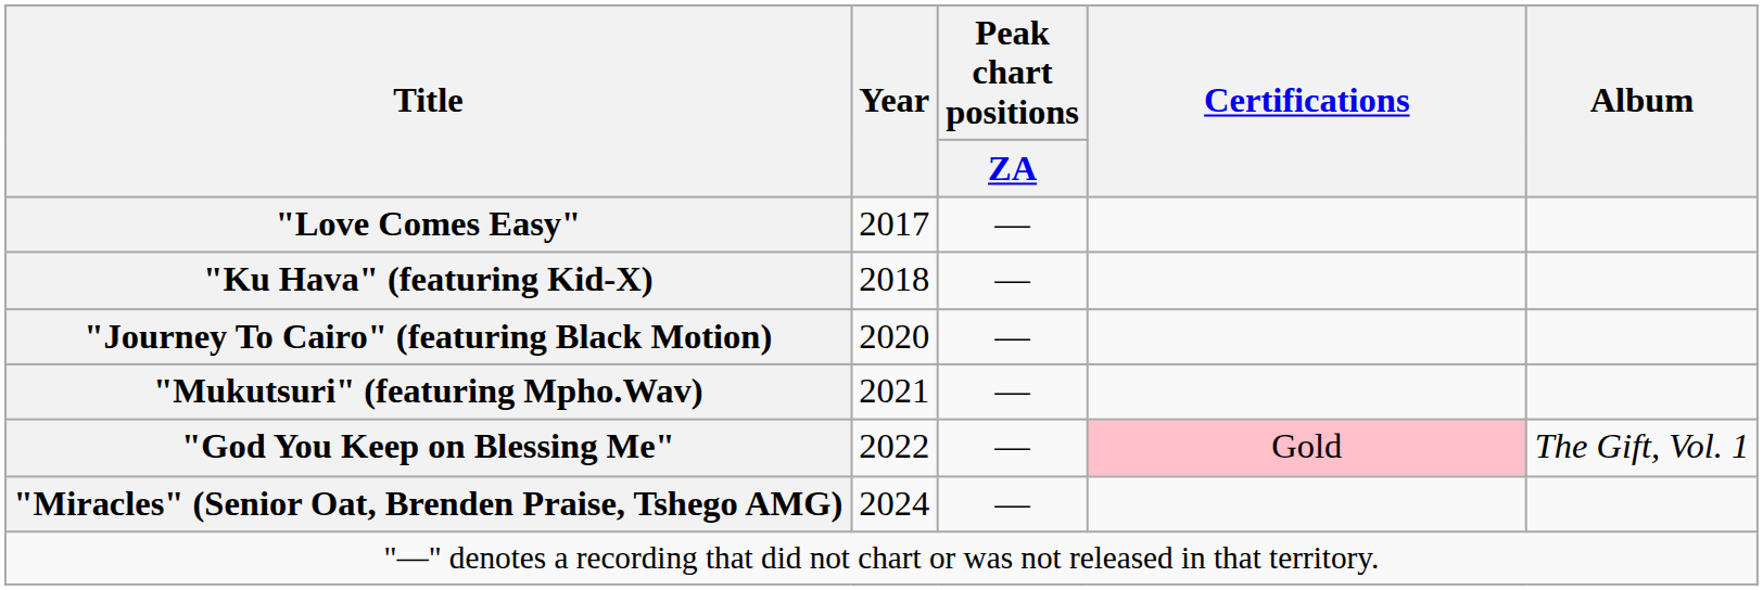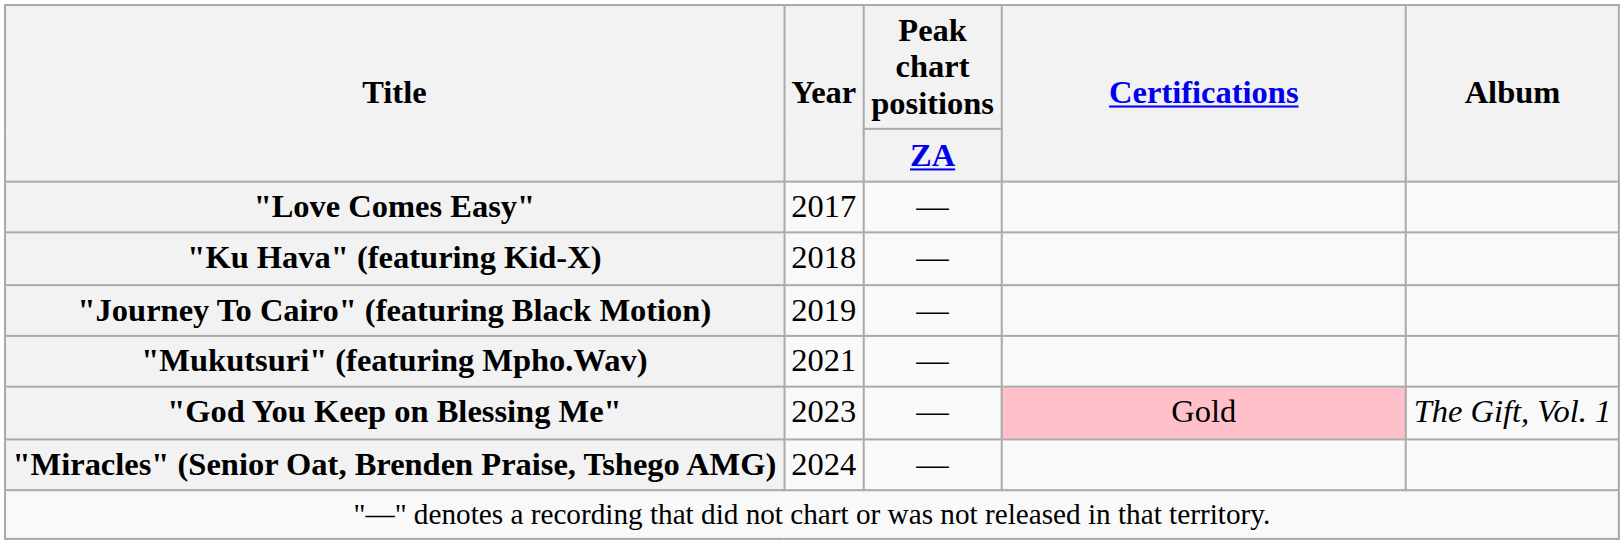 <table class="wikitable plainrowheaders" style="text-align:center;">
 <tr>
 <th scope="col" rowspan="2">Title</th>
 <th scope="col" rowspan="2">Year</th>
 <th scope="col" colspan="1">Peak chart positions</th>
 <th scope="col" rowspan="2" style="width:12em;"><a href='#'>Certifications</a></th>
 <th scope="col" rowspan="2">Album</th>
 </tr>
 <tr>
 <th scope="col" style="width:3em;font-size:100%;"><a href='#'>ZA</a><br></th>
 </tr>
 <tr>
 <th scope="row">"Love Comes Easy"</th>
 <td>2017</td>
 <td>—</td>
 <td></td>
 <td></td>
 </tr>
 <tr>
 <th scope="row">"Ku Hava" (featuring Kid-X)</th>
 <td>2018</td>
 <td>—</td>
 <td></td>
 <td></td>
 </tr>
 <tr>
 <th scope="row">"Journey To Cairo" (featuring Black Motion)</th>
-<td>2020</td>
+<td>2019</td>
 <td>—</td>
 <td></td>
 <td></td>
 </tr>
 <tr>
 <th scope="row">"Mukutsuri" (featuring Mpho.Wav)</th>
 <td>2021</td>
 <td>—</td>
 <td></td>
 <td></td>
 </tr>
 <tr>
 <th scope="row">"God You Keep on Blessing Me"</th>
-<td>2022</td>
+<td>2023</td>
 <td>—</td>
 <td style="background: pink;">Gold</td>
 <td><em>The Gift, Vol. 1</em></td>
 </tr>
 <tr>
 <th scope="row">"Miracles" (Senior Oat, Brenden Praise, Tshego AMG)</th>
 <td>2024</td>
 <td>—</td>
 <td></td>
 <td></td>
 </tr>
 <tr>
 <td colspan="8" style="font-size:90%">"—" denotes a recording that did not chart or was not released in that territory.</td>
 </tr>
 </table>
